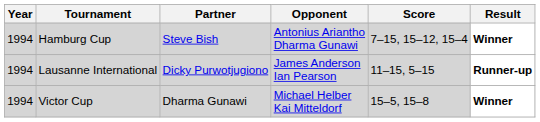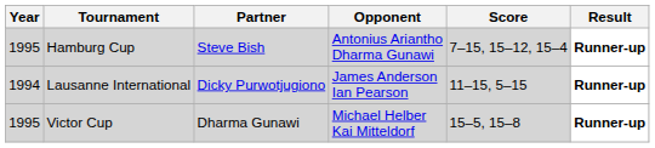 <table class="sortable wikitable" style="font-size: 90%;">
 <tr>
 <th>Year</th>
 <th>Tournament</th>
 <th>Partner</th>
 <th>Opponent</th>
 <th>Score</th>
 <th>Result</th>
 </tr>
 <tr style="background:#D5D5D5">
-<td align="center">1994</td>
+<td align="center">1995</td>
 <td align="left">Hamburg Cup</td>
 <td align="left"> <a href='#'>Steve Bish</a></td>
 <td align="left"> <a href='#'>Antonius Ariantho</a><br> <a href='#'>Dharma Gunawi</a></td>
 <td align="left">7–15, 15–12, 15–4</td>
-<td style="text-align:left; background:white"> <strong>Winner</strong></td>
+<td style="text-align:left; background:white"> <strong>Runner-up</strong></td>
 </tr>
 <tr style="background:#D5D5D5">
 <td align="center">1994</td>
 <td align="left">Lausanne International</td>
 <td align="left"> <a href='#'>Dicky Purwotjugiono</a></td>
 <td align="left"> <a href='#'>James Anderson</a><br> <a href='#'>Ian Pearson</a></td>
 <td align="left">11–15, 5–15</td>
 <td style="text-align:left; background:white"> <strong>Runner-up</strong></td>
 </tr>
 <tr style="background:#D5D5D5">
-<td align="center">1994</td>
+<td align="center">1995</td>
 <td align="left">Victor Cup</td>
 <td align="left"> Dharma Gunawi</td>
 <td align="left"> <a href='#'>Michael Helber</a><br> <a href='#'>Kai Mitteldorf</a></td>
 <td align="left">15–5, 15–8</td>
-<td style="text-align:left; background:white"> <strong>Winner</strong></td>
+<td style="text-align:left; background:white"> <strong>Runner-up</strong></td>
 </tr>
 </table>
